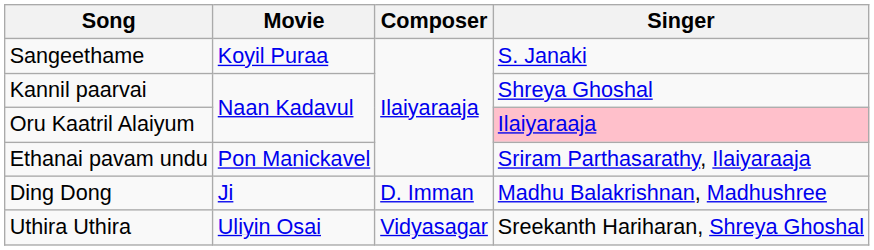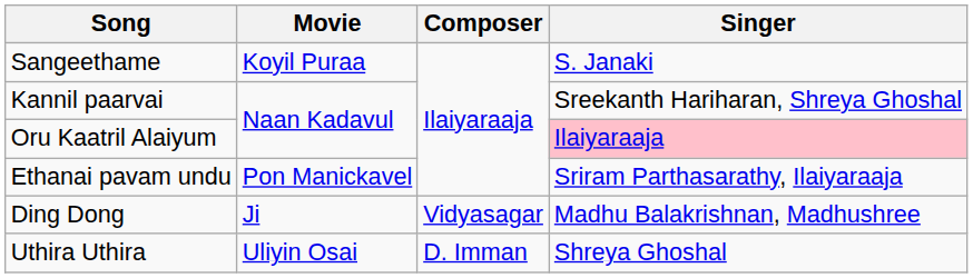 <table class="wikitable">
 <tr>
 <th>Song</th>
 <th>Movie</th>
 <th>Composer</th>
 <th>Singer</th>
 </tr>
 <tr>
 <td>Sangeethame</td>
 <td><a href='#'>Koyil Puraa</a></td>
 <td rowspan="4"><a href='#'>Ilaiyaraaja</a></td>
 <td><a href='#'>S. Janaki</a></td>
 </tr>
 <tr>
 <td>Kannil paarvai</td>
 <td rowspan="2"><a href='#'>Naan Kadavul</a></td>
-<td><a href='#'>Shreya Ghoshal</a></td>
+<td>Sreekanth Hariharan, <a href='#'>Shreya Ghoshal</a></td>
 </tr>
 <tr>
 <td>Oru Kaatril Alaiyum</td>
 <td style="background: pink;"><a href='#'>Ilaiyaraaja</a></td>
 </tr>
 <tr>
 <td>Ethanai pavam undu</td>
 <td><a href='#'>Pon Manickavel</a></td>
 <td><a href='#'>Sriram Parthasarathy</a>, <a href='#'>Ilaiyaraaja</a></td>
 </tr>
 <tr>
 <td>Ding Dong</td>
 <td><a href='#'>Ji</a></td>
-<td><a href='#'>D. Imman</a></td>
+<td><a href='#'>Vidyasagar</a></td>
 <td><a href='#'>Madhu Balakrishnan</a>, <a href='#'>Madhushree</a></td>
 </tr>
 <tr>
 <td>Uthira Uthira</td>
 <td><a href='#'>Uliyin Osai</a></td>
-<td><a href='#'>Vidyasagar</a></td>
-<td>Sreekanth Hariharan, <a href='#'>Shreya Ghoshal</a></td>
+<td><a href='#'>D. Imman</a></td>
+<td><a href='#'>Shreya Ghoshal</a></td>
 </tr>
 </table>
